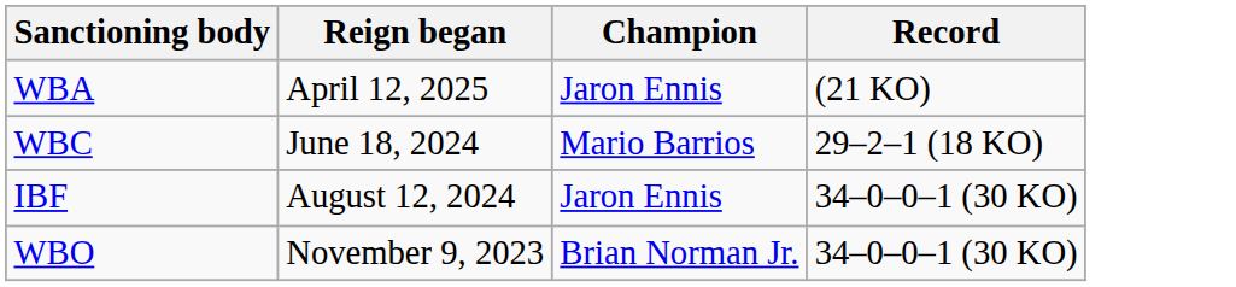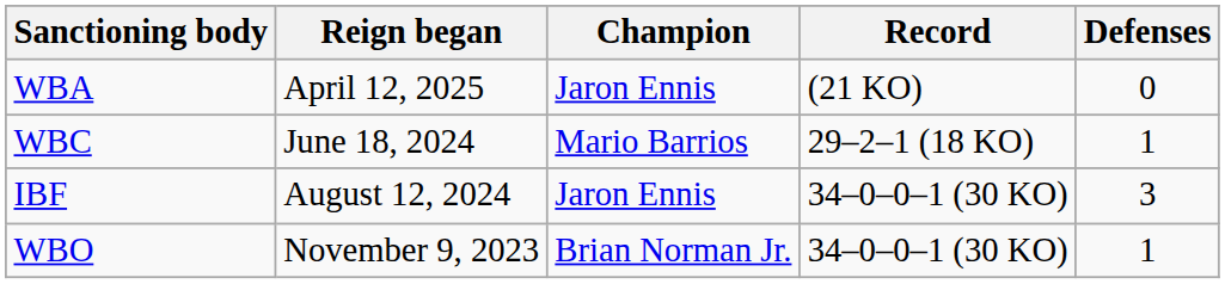 <table class="wikitable">
 <tr>
 <th>Sanctioning body</th>
 <th>Reign began</th>
 <th>Champion</th>
 <th>Record</th>
+<th>Defenses</th>
 </tr>
 <tr>
 <td><a href='#'>WBA</a></td>
 <td>April 12, 2025</td>
 <td><a href='#'>Jaron Ennis</a></td>
 <td>  (21 KO)</td>
+<td align=center>0</td>
 </tr>
 <tr>
 <td><a href='#'>WBC</a></td>
 <td>June 18, 2024</td>
 <td><a href='#'>Mario Barrios</a></td>
 <td>29–2–1 (18 KO)</td>
+<td align=center>1</td>
 </tr>
 <tr>
 <td><a href='#'>IBF</a></td>
 <td>August 12, 2024</td>
 <td><a href='#'>Jaron Ennis</a></td>
 <td>34–0–0–1 (30 KO)</td>
+<td align=center>3</td>
 </tr>
 <tr>
 <td><a href='#'>WBO</a></td>
 <td>November 9, 2023</td>
 <td><a href='#'>Brian Norman Jr.</a></td>
 <td>34–0–0–1 (30 KO)</td>
+<td align=center>1</td>
 </tr>
 </table>
